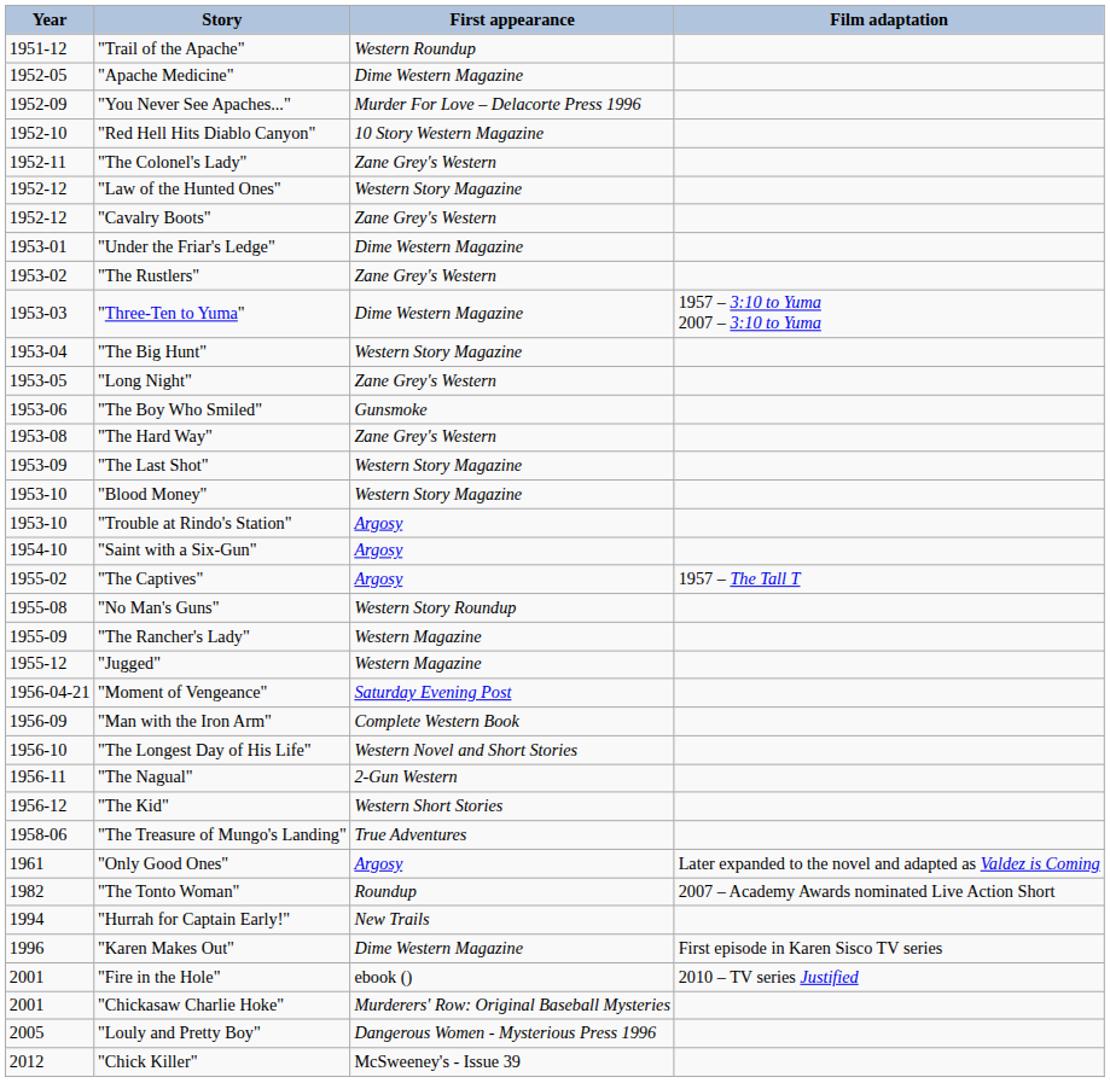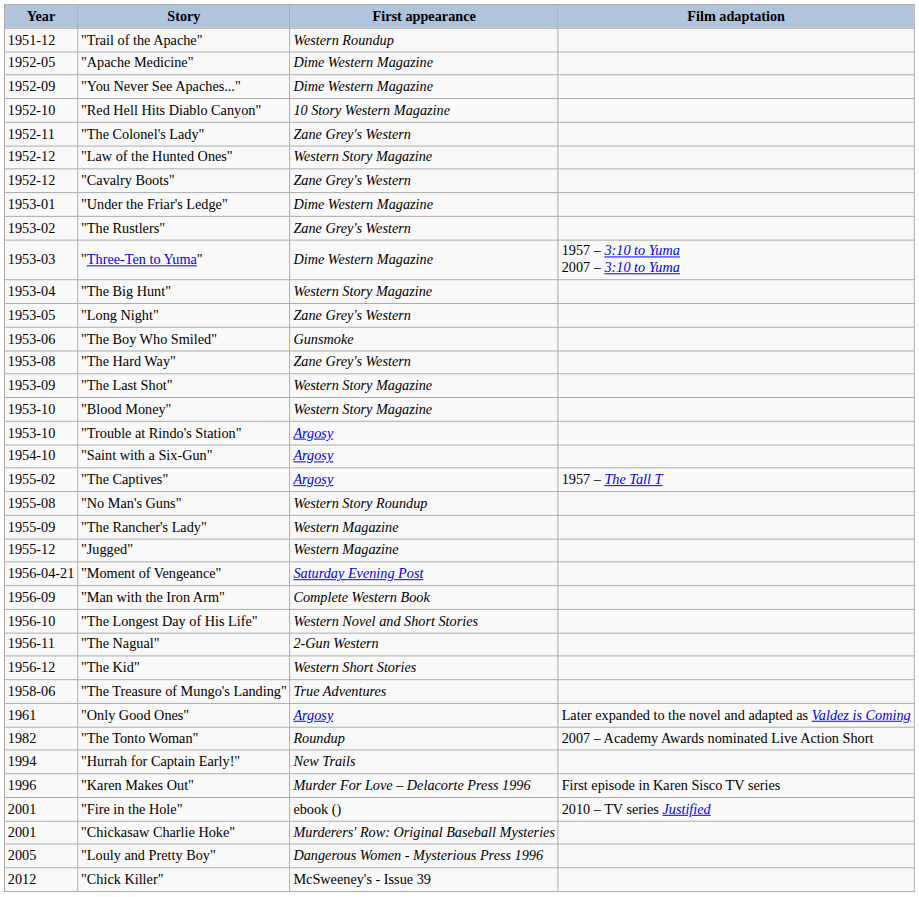 <table class="wikitable" style="font-size:90%">
 <tr style="text-align:center;">
 <th style="background:#B0C4DE;">Year</th>
 <th style="background:#B0C4DE;">Story</th>
 <th style="background:#B0C4DE;">First appearance</th>
 <th style="background:#B0C4DE;">Film adaptation</th>
 </tr>
 <tr>
 <td>1951-12</td>
 <td>"Trail of the Apache"</td>
 <td><em>Western Roundup</em></td>
 <td></td>
 </tr>
 <tr>
 <td>1952-05</td>
 <td>"Apache Medicine"</td>
 <td><em>Dime Western Magazine</em></td>
 <td></td>
 </tr>
 <tr>
 <td>1952-09</td>
 <td>"You Never See Apaches..."</td>
-<td><em>Murder For Love – Delacorte Press 1996</em></td>
+<td><em>Dime Western Magazine</em></td>
 <td></td>
 </tr>
 <tr>
 <td>1952-10</td>
 <td>"Red Hell Hits Diablo Canyon"</td>
 <td><em>10 Story Western Magazine</em></td>
 <td></td>
 </tr>
 <tr>
 <td>1952-11</td>
 <td>"The Colonel's Lady"</td>
 <td><em>Zane Grey's Western</em></td>
 <td></td>
 </tr>
 <tr>
 <td>1952-12</td>
 <td>"Law of the Hunted Ones"</td>
 <td><em>Western Story Magazine</em></td>
 <td></td>
 </tr>
 <tr>
 <td>1952-12</td>
 <td>"Cavalry Boots"</td>
 <td><em>Zane Grey's Western</em></td>
 <td></td>
 </tr>
 <tr>
 <td>1953-01</td>
 <td>"Under the Friar's Ledge"</td>
 <td><em>Dime Western Magazine</em></td>
 <td></td>
 </tr>
 <tr>
 <td>1953-02</td>
 <td>"The Rustlers"</td>
 <td><em>Zane Grey's Western</em></td>
 <td></td>
 </tr>
 <tr>
 <td>1953-03</td>
 <td>"<a href='#'>Three-Ten to Yuma</a>"</td>
 <td><em>Dime Western Magazine</em></td>
 <td>1957 – <em><a href='#'>3:10 to Yuma</a></em> <br> 2007 – <em><a href='#'>3:10 to Yuma</a></em></td>
 </tr>
 <tr>
 <td>1953-04</td>
 <td>"The Big Hunt"</td>
 <td><em>Western Story Magazine</em></td>
 <td></td>
 </tr>
 <tr>
 <td>1953-05</td>
 <td>"Long Night"</td>
 <td><em>Zane Grey's Western</em></td>
 <td></td>
 </tr>
 <tr>
 <td>1953-06</td>
 <td>"The Boy Who Smiled"</td>
 <td><em>Gunsmoke</em></td>
 <td></td>
 </tr>
 <tr>
 <td>1953-08</td>
 <td>"The Hard Way"</td>
 <td><em>Zane Grey's Western</em></td>
 <td></td>
 </tr>
 <tr>
 <td>1953-09</td>
 <td>"The Last Shot"</td>
 <td><em>Western Story Magazine</em></td>
 <td></td>
 </tr>
 <tr>
 <td>1953-10</td>
 <td>"Blood Money"</td>
 <td><em>Western Story Magazine</em></td>
 <td></td>
 </tr>
 <tr>
 <td>1953-10</td>
 <td>"Trouble at Rindo's Station"</td>
 <td><em><a href='#'>Argosy</a></em></td>
 <td></td>
 </tr>
 <tr>
 <td>1954-10</td>
 <td>"Saint with a Six-Gun"</td>
 <td><em><a href='#'>Argosy</a></em></td>
 <td></td>
 </tr>
 <tr>
 <td>1955-02</td>
 <td>"The Captives"</td>
 <td><em><a href='#'>Argosy</a></em></td>
 <td>1957 – <em><a href='#'>The Tall T</a></em></td>
 </tr>
 <tr>
 <td>1955-08</td>
 <td>"No Man's Guns"</td>
 <td><em>Western Story Roundup</em></td>
 <td></td>
 </tr>
 <tr>
 <td>1955-09</td>
 <td>"The Rancher's Lady"</td>
 <td><em>Western Magazine</em></td>
 <td></td>
 </tr>
 <tr>
 <td>1955-12</td>
 <td>"Jugged"</td>
 <td><em>Western Magazine</em></td>
 <td></td>
 </tr>
 <tr>
 <td>1956-04-21</td>
 <td>"Moment of Vengeance"</td>
 <td><em><a href='#'>Saturday Evening Post</a></em></td>
 <td></td>
 </tr>
 <tr>
 <td>1956-09</td>
 <td>"Man with the Iron Arm"</td>
 <td><em>Complete Western Book</em></td>
 <td></td>
 </tr>
 <tr>
 <td>1956-10</td>
 <td>"The Longest Day of His Life"</td>
 <td><em>Western Novel and Short Stories</em></td>
 <td></td>
 </tr>
 <tr>
 <td>1956-11</td>
 <td>"The Nagual"</td>
 <td><em>2-Gun Western</em></td>
 <td></td>
 </tr>
 <tr>
 <td>1956-12</td>
 <td>"The Kid"</td>
 <td><em>Western Short Stories</em></td>
 <td></td>
 </tr>
 <tr>
 <td>1958-06</td>
 <td>"The Treasure of Mungo's Landing"</td>
 <td><em>True Adventures</em></td>
 <td></td>
 </tr>
 <tr>
 <td>1961</td>
 <td>"Only Good Ones"</td>
 <td><a href='#'><em>Argosy</em></a></td>
 <td>Later expanded to the novel and adapted as <em><a href='#'>Valdez is Coming</a></em></td>
 </tr>
 <tr>
 <td>1982</td>
 <td>"The Tonto Woman"</td>
 <td><em>Roundup</em></td>
 <td>2007 – Academy Awards nominated Live Action Short</td>
 </tr>
 <tr>
 <td>1994</td>
 <td>"Hurrah for Captain Early!"</td>
 <td><em>New Trails</em></td>
 <td></td>
 </tr>
 <tr>
 <td>1996</td>
 <td>"Karen Makes Out"</td>
-<td><em>Dime Western Magazine</em></td>
+<td><em>Murder For Love – Delacorte Press 1996</em></td>
 <td>First episode in Karen Sisco TV series</td>
 </tr>
 <tr>
 <td>2001</td>
 <td>"Fire in the Hole"</td>
 <td>ebook ()</td>
 <td>2010 – TV series <em><a href='#'>Justified</a></em></td>
 </tr>
 <tr>
 <td>2001</td>
 <td>"Chickasaw Charlie Hoke"</td>
 <td><em>Murderers' Row: Original Baseball Mysteries</em></td>
 <td></td>
 </tr>
 <tr>
 <td>2005</td>
 <td>"Louly and Pretty Boy"</td>
 <td><em>Dangerous Women - Mysterious Press 1996</em></td>
 <td></td>
 </tr>
 <tr>
 <td>2012</td>
 <td>"Chick Killer"</td>
 <td>McSweeney's - Issue 39</td>
 <td></td>
 </tr>
 </table>
